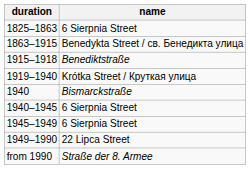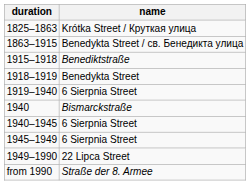 <table class="wikitable">
 <tr>
 <th>duration</th>
 <th>name</th>
 </tr>
 <tr>
 <td>1825–1863</td>
-<td>6 Sierpnia Street</td>
+<td>Krótka Street / Круткая улица</td>
 </tr>
 <tr>
 <td>1863–1915</td>
 <td>Benedykta Street / св. Бенедикта улица</td>
 </tr>
 <tr>
 <td>1915–1918</td>
 <td><em>Benediktstraße</em></td>
 </tr>
 <tr>
+<td>1918–1919</td>
+<td>Benedykta Street</td>
+</tr>
+<tr>
 <td>1919–1940</td>
-<td>Krótka Street / Круткая улица</td>
+<td>6 Sierpnia Street</td>
 </tr>
 <tr>
 <td>1940</td>
 <td><em>Bismarckstraße</em></td>
 </tr>
 <tr>
 <td>1940–1945</td>
 <td>6 Sierpnia Street</td>
 </tr>
 <tr>
 <td>1945–1949</td>
 <td>6 Sierpnia Street</td>
 </tr>
 <tr>
 <td>1949–1990</td>
 <td>22 Lipca Street</td>
 </tr>
 <tr>
 <td>from 1990</td>
 <td><em>Straße der 8. Armee</em></td>
 </tr>
 </table>
